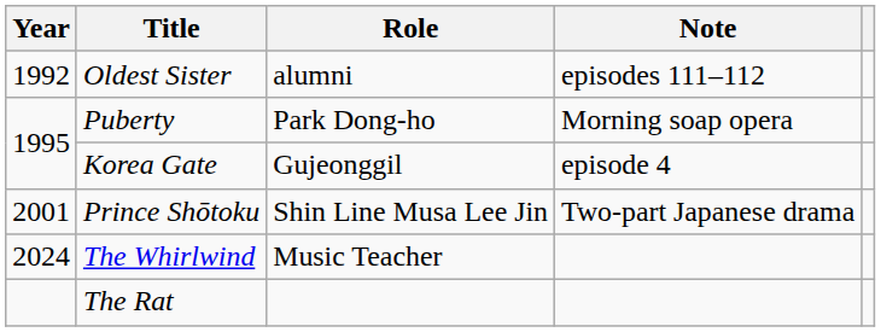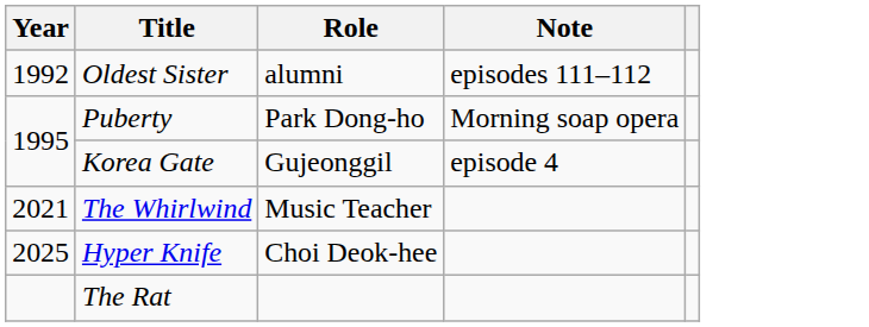 <table class="wikitable sortable plainrowheaders">
 <tr>
 <th scope="col">Year</th>
 <th scope="col">Title</th>
 <th scope="col">Role</th>
 <th scope="col" class="unsortable">Note</th>
 <th scope="col" class="unsortable"></th>
 </tr>
 <tr>
 <td>1992</td>
 <td><em>Oldest Sister</em></td>
 <td>alumni</td>
 <td>episodes 111–112</td>
 <td></td>
 </tr>
 <tr>
 <td rowspan="2">1995</td>
 <td><em>Puberty</em></td>
 <td>Park Dong-ho</td>
 <td>Morning soap opera</td>
 <td></td>
 </tr>
 <tr>
 <td><em>Korea Gate</em></td>
 <td>Gujeonggil</td>
 <td>episode 4</td>
 <td></td>
 </tr>
 <tr>
-<td>2001</td>
-<td><em>Prince Shōtoku</em></td>
-<td>Shin Line Musa Lee Jin</td>
-<td>Two-part Japanese drama</td>
+<td>2021</td>
+<td><em><a href='#'>The Whirlwind</a></em></td>
+<td>Music Teacher</td>
 <td></td>
+<td style="text-align:center"></td>
 </tr>
 <tr>
-<td>2024</td>
-<td><em><a href='#'>The Whirlwind</a></em></td>
-<td>Music Teacher</td>
+<td>2025</td>
+<td><em><a href='#'>Hyper Knife</a></em></td>
+<td>Choi Deok-hee</td>
 <td></td>
 <td style="text-align:center"></td>
 </tr>
 <tr>
 <td></td>
 <td><em>The Rat</em></td>
 <td></td>
 <td></td>
 <td style="text-align:center"></td>
 </tr>
 </table>
